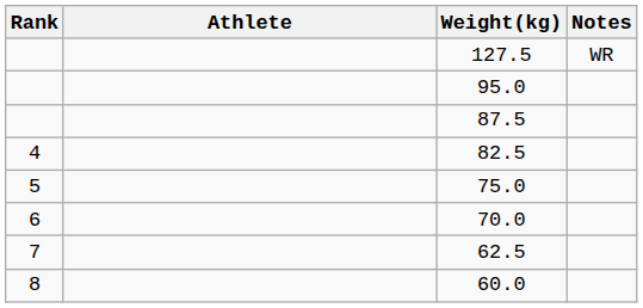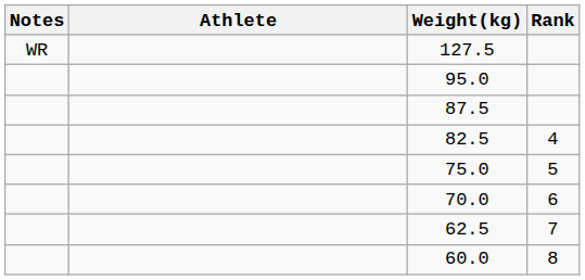 <table class="wikitable" style="text-align:center">
 <tr>
-<th>Rank</th>
+<th>Notes</th>
 <th Style="width:18em">Athlete</th>
 <th>Weight(kg)</th>
-<th>Notes</th>
+<th>Rank</th>
 </tr>
 <tr>
-<td></td>
+<td>WR</td>
 <td style="text-align:left"></td>
 <td>127.5</td>
-<td>WR</td>
+<td></td>
 </tr>
 <tr>
 <td></td>
 <td style="text-align:left"></td>
 <td>95.0</td>
 <td></td>
 </tr>
 <tr>
 <td></td>
 <td style="text-align:left"></td>
 <td>87.5</td>
 <td></td>
 </tr>
 <tr>
-<td>4</td>
+<td></td>
 <td style="text-align:left"></td>
 <td>82.5</td>
-<td></td>
+<td>4</td>
 </tr>
 <tr>
-<td>5</td>
+<td></td>
 <td style="text-align:left"></td>
 <td>75.0</td>
-<td></td>
+<td>5</td>
 </tr>
 <tr>
-<td>6</td>
+<td></td>
 <td style="text-align:left"></td>
 <td>70.0</td>
-<td></td>
+<td>6</td>
 </tr>
 <tr>
-<td>7</td>
+<td></td>
 <td style="text-align:left"></td>
 <td>62.5</td>
-<td></td>
+<td>7</td>
 </tr>
 <tr>
-<td>8</td>
+<td></td>
 <td style="text-align:left"></td>
 <td>60.0</td>
-<td></td>
+<td>8</td>
 </tr>
 </table>
